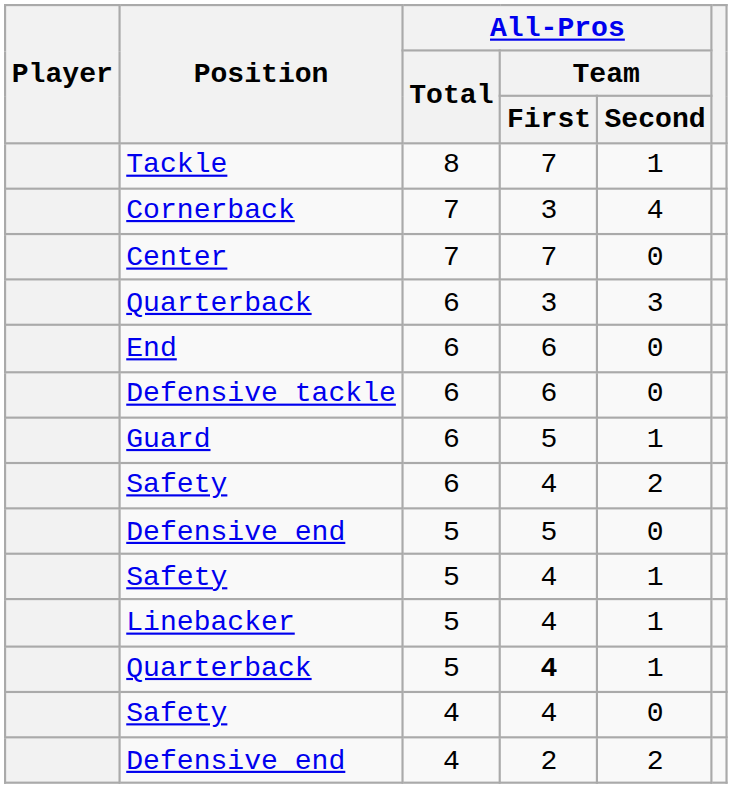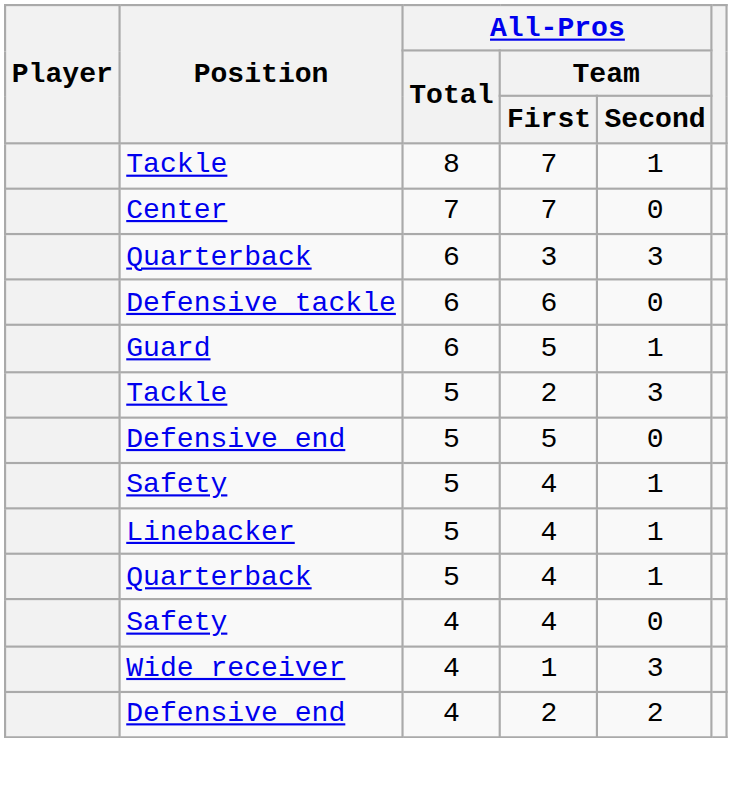 <table class="wikitable sortable" style="text-align: center;">
 <tr>
 <th scope=col rowspan=3>Player</th>
 <th scope=col rowspan=3>Position</th>
 <th scope=colgroup colspan=3><a href='#'>All-Pros</a></th>
 <th scope=col rowspan=3 class="unsortable"></th>
 </tr>
 <tr>
 <th scope=col rowspan=2>Total</th>
 <th scope=colgroup colspan=2>Team</th>
 </tr>
 <tr>
 <th scope=col>First</th>
 <th scope=col>Second</th>
 </tr>
 <tr>
 <th scope=row></th>
 <td align=left><a href='#'>Tackle</a></td>
 <td>8</td>
 <td>7</td>
 <td>1</td>
 <td></td>
 </tr>
 <tr>
 <th scope=row></th>
-<td align=left><a href='#'>Cornerback</a></td>
-<td>7</td>
-<td>3</td>
-<td>4</td>
-<td></td>
-</tr>
-<tr>
-<th scope=row></th>
 <td align=left><a href='#'>Center</a></td>
 <td>7</td>
 <td>7</td>
 <td>0</td>
 <td></td>
 </tr>
 <tr>
 <th scope=row></th>
 <td align=left><a href='#'>Quarterback</a></td>
 <td>6</td>
 <td>3</td>
 <td>3</td>
-<td></td>
-</tr>
-<tr>
-<th scope=row></th>
-<td align=left><a href='#'>End</a></td>
-<td>6</td>
-<td>6</td>
-<td>0</td>
 <td></td>
 </tr>
 <tr>
 <th scope=row></th>
 <td align=left><a href='#'>Defensive tackle</a></td>
 <td>6</td>
 <td>6</td>
 <td>0</td>
 <td></td>
 </tr>
 <tr>
 <th scope=row></th>
 <td align=left><a href='#'>Guard</a></td>
 <td>6</td>
 <td>5</td>
 <td>1</td>
 <td></td>
 </tr>
 <tr>
 <th scope=row></th>
-<td align=left><a href='#'>Safety</a></td>
-<td>6</td>
-<td>4</td>
+<td align=left><a href='#'>Tackle</a></td>
+<td>5</td>
 <td>2</td>
+<td>3</td>
 <td></td>
 </tr>
 <tr>
 <th scope=row></th>
 <td align=left><a href='#'>Defensive end</a></td>
 <td>5</td>
 <td>5</td>
 <td>0</td>
 <td></td>
 </tr>
 <tr>
 <th scope=row></th>
 <td align=left><a href='#'>Safety</a></td>
 <td>5</td>
 <td>4</td>
 <td>1</td>
 <td></td>
 </tr>
 <tr>
 <th scope=row></th>
 <td align=left><a href='#'>Linebacker</a></td>
 <td>5</td>
 <td>4</td>
 <td>1</td>
 <td></td>
 </tr>
 <tr>
 <th scope=row></th>
 <td align=left><a href='#'>Quarterback</a></td>
 <td>5</td>
-<td><strong>4</strong></td>
+<td>4</td>
 <td>1</td>
 <td></td>
 </tr>
 <tr>
 <th scope=row></th>
 <td align=left><a href='#'>Safety</a></td>
 <td>4</td>
 <td>4</td>
 <td>0</td>
 <td></td>
 </tr>
 <tr>
 <th scope=row></th>
+<td align=left><a href='#'>Wide receiver</a></td>
+<td>4</td>
+<td>1</td>
+<td>3</td>
+<td></td>
+</tr>
+<tr>
+<th scope=row></th>
 <td align=left><a href='#'>Defensive end</a></td>
 <td>4</td>
 <td>2</td>
 <td>2</td>
 <td></td>
 </tr>
 </table>
